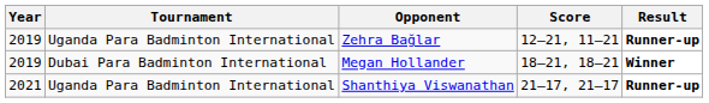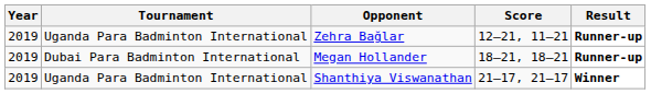 <table class="sortable wikitable" style="font-size: 90%;">
 <tr>
 <th>Year</th>
 <th>Tournament</th>
 <th>Opponent</th>
 <th>Score</th>
 <th>Result</th>
 </tr>
 <tr>
 <td align="center">2019</td>
 <td align="left">Uganda Para Badminton International</td>
 <td align="left"> <a href='#'>Zehra Bağlar</a></td>
 <td align="left">12–21, 11–21</td>
 <td style="text-align:left; background:white"> <strong>Runner-up</strong></td>
 </tr>
 <tr>
 <td align="center">2019</td>
 <td align="left">Dubai Para Badminton International</td>
 <td align="left"> <a href='#'>Megan Hollander</a></td>
 <td align="left">18–21, 18–21</td>
-<td style="text-align:left; background:white"> <strong>Winner</strong></td>
+<td style="text-align:left; background:white"> <strong>Runner-up</strong></td>
 </tr>
 <tr>
-<td align="center">2021</td>
+<td align="center">2019</td>
 <td align="left">Uganda Para Badminton International</td>
 <td align="left"> <a href='#'>Shanthiya Viswanathan</a></td>
 <td align="left">21–17, 21–17</td>
-<td style="text-align:left; background:white"> <strong>Runner-up</strong></td>
+<td style="text-align:left; background:white"> <strong>Winner</strong></td>
 </tr>
 </table>
